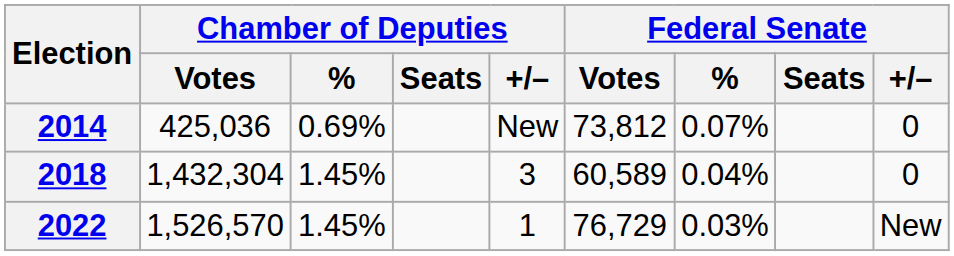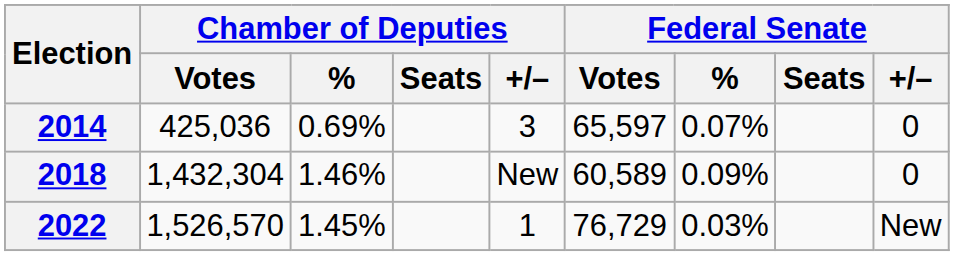 <table class=wikitable style=text-align:center>
 <tr>
 <th rowspan="2">Election</th>
 <th colspan="4"><a href='#'>Chamber of Deputies</a></th>
 <th colspan="4"><a href='#'>Federal Senate</a></th>
 </tr>
 <tr>
 <th>Votes</th>
 <th>%</th>
 <th>Seats</th>
 <th>+/–</th>
 <th>Votes</th>
 <th>%</th>
 <th>Seats</th>
 <th>+/–</th>
 </tr>
 <tr>
 <th><a href='#'>2014</a></th>
 <td>425,036</td>
 <td>0.69%</td>
 <td></td>
-<td>New</td>
-<td>73,812</td>
+<td> 3</td>
+<td>65,597</td>
 <td>0.07%</td>
 <td></td>
 <td> 0</td>
 </tr>
 <tr>
 <th><a href='#'>2018</a></th>
 <td>1,432,304</td>
-<td>1.45%</td>
+<td>1.46%</td>
 <td></td>
-<td> 3</td>
+<td>New</td>
 <td>60,589</td>
-<td>0.04%</td>
+<td>0.09%</td>
 <td></td>
 <td> 0</td>
 </tr>
 <tr>
 <th><a href='#'>2022</a></th>
 <td>1,526,570</td>
 <td>1.45%</td>
 <td></td>
 <td> 1</td>
 <td>76,729</td>
 <td>0.03%</td>
 <td></td>
 <td>New</td>
 </tr>
 </table>
